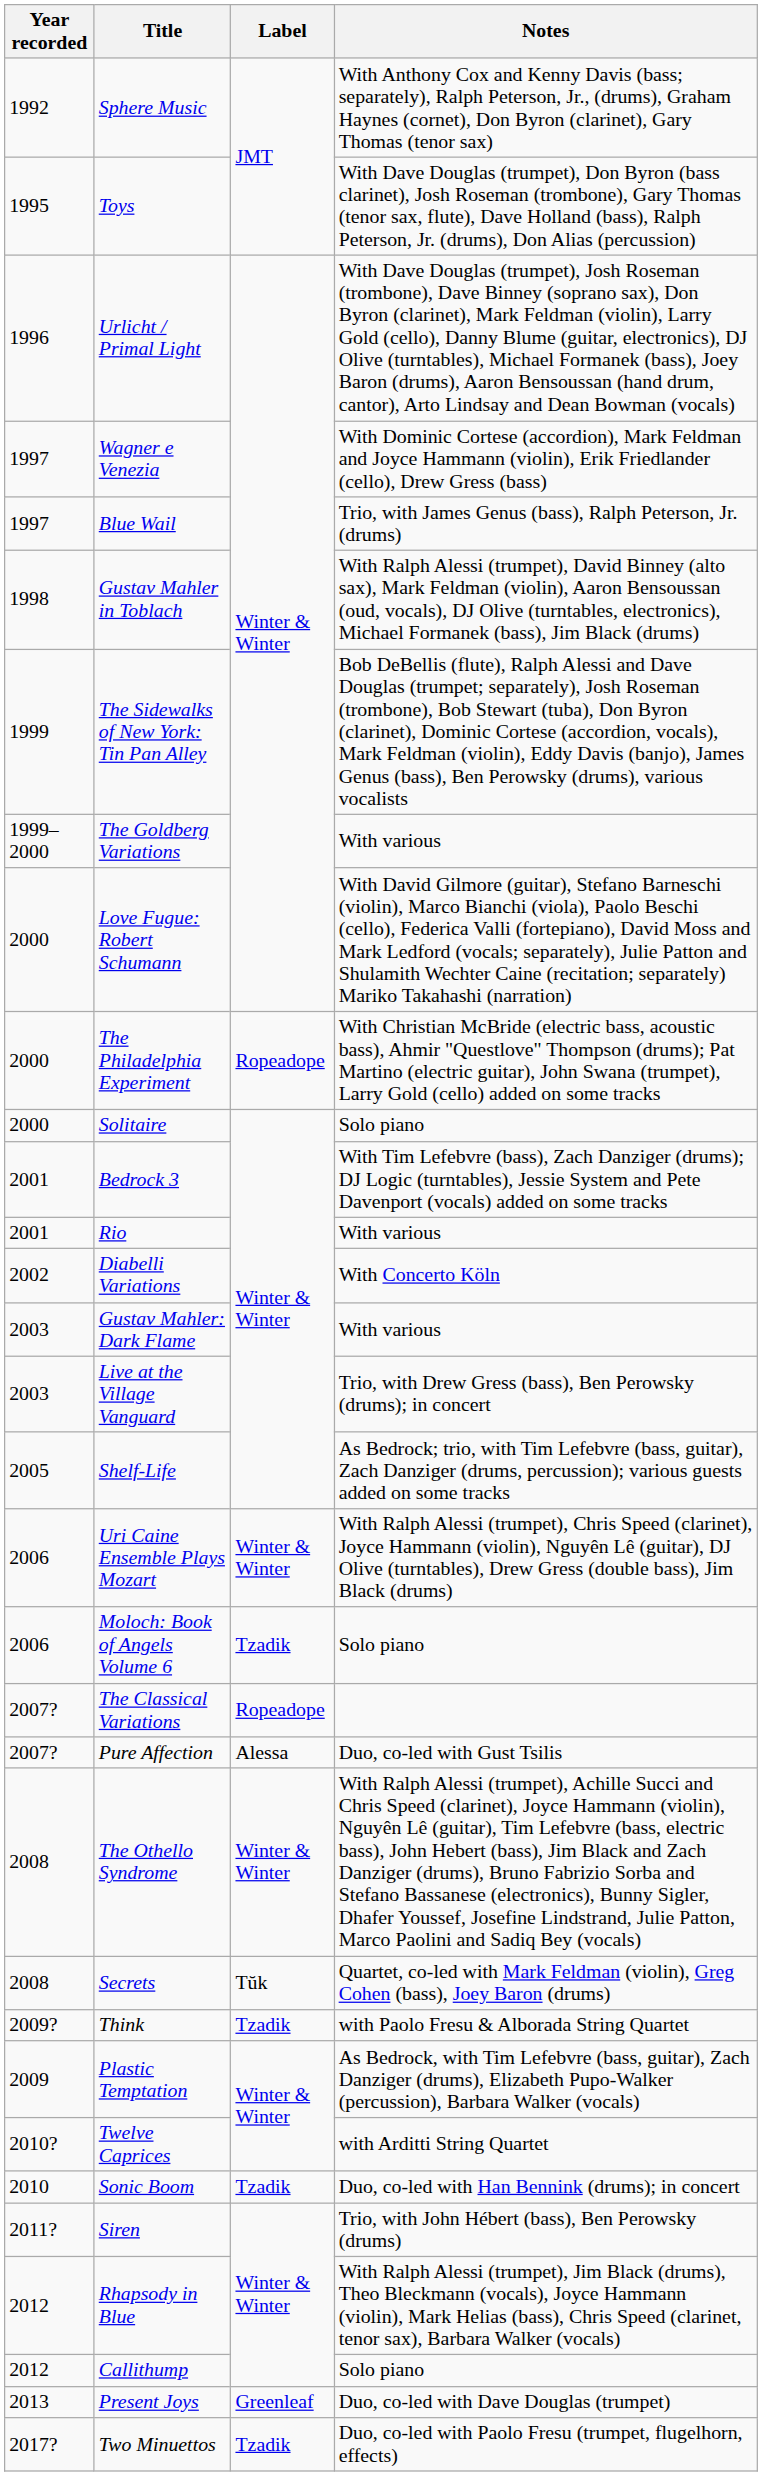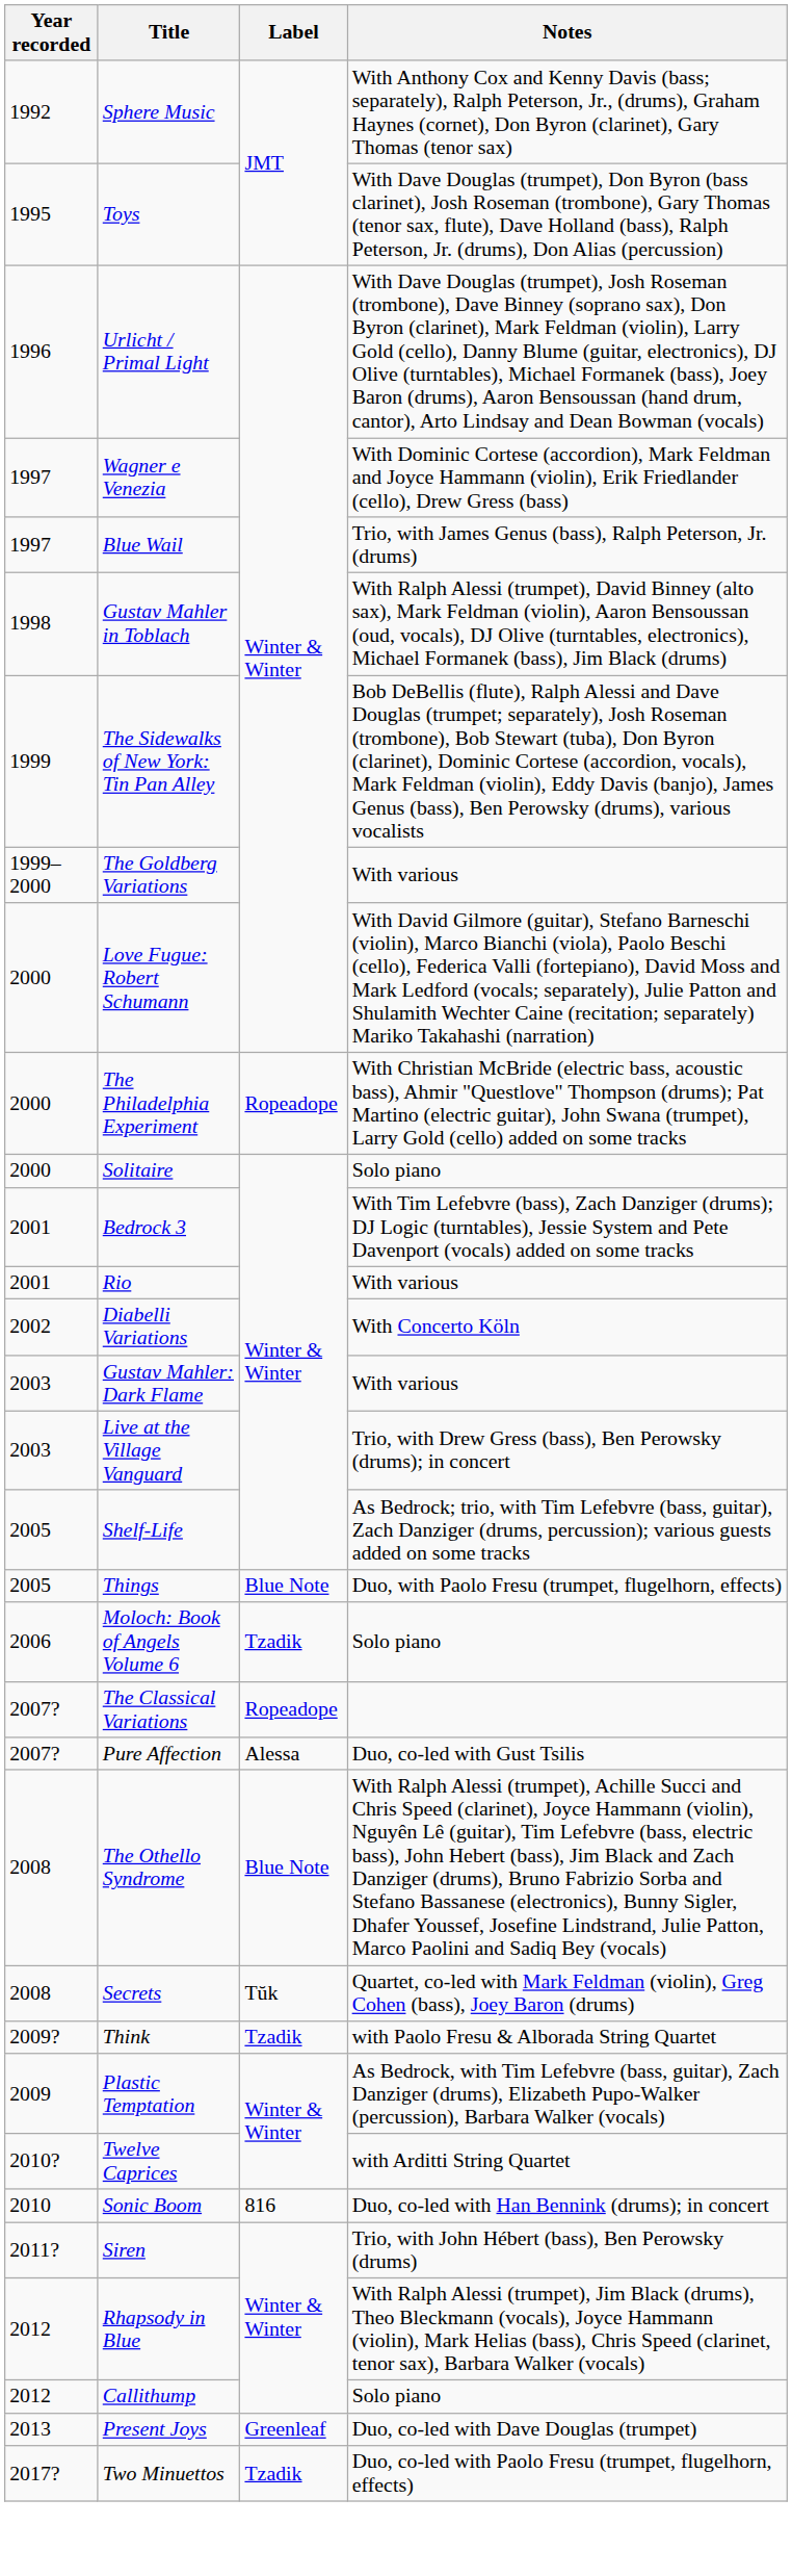 <table class="wikitable sortable">
 <tr>
 <th>Year recorded</th>
 <th>Title</th>
 <th>Label</th>
 <th>Notes</th>
 </tr>
 <tr>
 <td>1992</td>
 <td><em><a href='#'>Sphere Music</a></em></td>
 <td rowspan="2"><a href='#'>JMT</a></td>
 <td>With Anthony Cox and Kenny Davis (bass; separately), Ralph Peterson, Jr., (drums), Graham Haynes (cornet), Don Byron (clarinet), Gary Thomas (tenor sax)</td>
 </tr>
 <tr>
 <td>1995</td>
 <td><em><a href='#'>Toys</a></em></td>
 <td>With Dave Douglas (trumpet), Don Byron (bass clarinet), Josh Roseman (trombone), Gary Thomas (tenor sax, flute), Dave Holland (bass), Ralph Peterson, Jr. (drums), Don Alias (percussion)</td>
 </tr>
 <tr>
 <td>1996</td>
 <td><em><a href='#'>Urlicht / Primal Light</a></em></td>
 <td rowspan="7"><a href='#'>Winter & Winter</a></td>
 <td>With Dave Douglas (trumpet), Josh Roseman (trombone), Dave Binney (soprano sax), Don Byron (clarinet), Mark Feldman (violin), Larry Gold (cello), Danny Blume (guitar, electronics), DJ Olive (turntables), Michael Formanek (bass), Joey Baron (drums), Aaron Bensoussan (hand drum, cantor), Arto Lindsay and Dean Bowman (vocals)</td>
 </tr>
 <tr>
 <td>1997</td>
 <td><em><a href='#'>Wagner e Venezia</a></em></td>
 <td>With Dominic Cortese (accordion), Mark Feldman and Joyce Hammann (violin), Erik Friedlander (cello), Drew Gress (bass)</td>
 </tr>
 <tr>
 <td>1997</td>
 <td><em><a href='#'>Blue Wail</a></em></td>
 <td>Trio, with James Genus (bass), Ralph Peterson, Jr. (drums)</td>
 </tr>
 <tr>
 <td>1998</td>
 <td><em><a href='#'>Gustav Mahler in Toblach</a></em></td>
 <td>With Ralph Alessi (trumpet), David Binney (alto sax), Mark Feldman (violin), Aaron Bensoussan (oud, vocals), DJ Olive (turntables, electronics), Michael Formanek (bass), Jim Black (drums)</td>
 </tr>
 <tr>
 <td>1999</td>
 <td><em><a href='#'>The Sidewalks of New York: Tin Pan Alley</a></em></td>
 <td>Bob DeBellis (flute), Ralph Alessi and Dave Douglas (trumpet; separately), Josh Roseman (trombone), Bob Stewart (tuba), Don Byron (clarinet), Dominic Cortese (accordion, vocals), Mark Feldman (violin), Eddy Davis (banjo), James Genus (bass), Ben Perowsky (drums), various vocalists</td>
 </tr>
 <tr>
 <td>1999–2000</td>
 <td><em><a href='#'>The Goldberg Variations</a></em></td>
 <td>With various</td>
 </tr>
 <tr>
 <td>2000</td>
 <td><em><a href='#'>Love Fugue: Robert Schumann</a></em></td>
 <td>With David Gilmore (guitar), Stefano Barneschi (violin), Marco Bianchi (viola), Paolo Beschi (cello), Federica Valli (fortepiano), David Moss and Mark Ledford (vocals; separately), Julie Patton and Shulamith Wechter Caine (recitation; separately) Mariko Takahashi (narration)</td>
 </tr>
 <tr>
 <td>2000</td>
 <td><em><a href='#'>The Philadelphia Experiment</a></em></td>
 <td><a href='#'>Ropeadope</a></td>
 <td>With Christian McBride (electric bass, acoustic bass), Ahmir "Questlove" Thompson (drums); Pat Martino (electric guitar), John Swana (trumpet), Larry Gold (cello) added on some tracks</td>
 </tr>
 <tr>
 <td>2000</td>
 <td><em><a href='#'>Solitaire</a></em></td>
 <td rowspan="7"><a href='#'>Winter & Winter</a></td>
 <td>Solo piano</td>
 </tr>
 <tr>
 <td>2001</td>
 <td><em><a href='#'>Bedrock 3</a></em></td>
 <td>With Tim Lefebvre (bass), Zach Danziger (drums); DJ Logic (turntables), Jessie System and Pete Davenport (vocals) added on some tracks</td>
 </tr>
 <tr>
 <td>2001</td>
 <td><em><a href='#'>Rio</a></em></td>
 <td>With various</td>
 </tr>
 <tr>
 <td>2002</td>
 <td><em><a href='#'>Diabelli Variations</a></em></td>
 <td>With <a href='#'>Concerto Köln</a></td>
 </tr>
 <tr>
 <td>2003</td>
 <td><em><a href='#'>Gustav Mahler: Dark Flame</a></em></td>
 <td>With various</td>
 </tr>
 <tr>
 <td>2003</td>
 <td><em><a href='#'>Live at the Village Vanguard</a></em></td>
 <td>Trio, with Drew Gress (bass), Ben Perowsky (drums); in concert</td>
 </tr>
 <tr>
 <td>2005</td>
 <td><em><a href='#'>Shelf-Life</a></em></td>
 <td>As Bedrock; trio, with Tim Lefebvre (bass, guitar), Zach Danziger (drums, percussion); various guests added on some tracks</td>
 </tr>
 <tr>
-<td>2006</td>
-<td><em><a href='#'>Uri Caine Ensemble Plays Mozart</a></em></td>
-<td><a href='#'>Winter & Winter</a></td>
-<td>With Ralph Alessi (trumpet), Chris Speed (clarinet), Joyce Hammann (violin), Nguyên Lê (guitar), DJ Olive (turntables), Drew Gress (double bass), Jim Black (drums)</td>
+<td>2005</td>
+<td><em><a href='#'>Things</a></em></td>
+<td><a href='#'>Blue Note</a></td>
+<td>Duo, with Paolo Fresu (trumpet, flugelhorn, effects)</td>
 </tr>
 <tr>
 <td>2006</td>
 <td><em><a href='#'>Moloch: Book of Angels Volume 6</a></em></td>
 <td><a href='#'>Tzadik</a></td>
 <td>Solo piano</td>
 </tr>
 <tr>
 <td>2007?</td>
 <td><em><a href='#'>The Classical Variations</a></em></td>
 <td><a href='#'>Ropeadope</a></td>
 <td></td>
 </tr>
 <tr>
 <td>2007?</td>
 <td><em>Pure Affection</em></td>
 <td>Alessa</td>
 <td>Duo, co-led with Gust Tsilis</td>
 </tr>
 <tr>
 <td>2008</td>
 <td><em><a href='#'>The Othello Syndrome</a></em></td>
-<td><a href='#'>Winter & Winter</a></td>
+<td><a href='#'>Blue Note</a></td>
 <td>With Ralph Alessi (trumpet), Achille Succi and Chris Speed (clarinet), Joyce Hammann (violin), Nguyên Lê (guitar), Tim Lefebvre (bass, electric bass), John Hebert (bass), Jim Black and Zach Danziger (drums), Bruno Fabrizio Sorba and Stefano Bassanese (electronics), Bunny Sigler, Dhafer Youssef, Josefine Lindstrand, Julie Patton, Marco Paolini and Sadiq Bey (vocals)</td>
 </tr>
 <tr>
 <td>2008</td>
 <td><em><a href='#'>Secrets</a></em></td>
 <td>Tŭk</td>
 <td>Quartet, co-led with <a href='#'>Mark Feldman</a> (violin), <a href='#'>Greg Cohen</a> (bass), <a href='#'>Joey Baron</a> (drums)</td>
 </tr>
 <tr>
 <td>2009?</td>
 <td><em>Think</em></td>
 <td><a href='#'>Tzadik</a></td>
 <td>with Paolo Fresu & Alborada String Quartet</td>
 </tr>
 <tr>
 <td>2009</td>
 <td><em><a href='#'>Plastic Temptation</a></em></td>
 <td rowspan="2"><a href='#'>Winter & Winter</a></td>
 <td>As Bedrock, with Tim Lefebvre (bass, guitar), Zach Danziger (drums), Elizabeth Pupo-Walker (percussion), Barbara Walker (vocals)</td>
 </tr>
 <tr>
 <td>2010?</td>
 <td><em><a href='#'>Twelve Caprices</a></em></td>
 <td>with Arditti String Quartet</td>
 </tr>
 <tr>
 <td>2010</td>
 <td><em><a href='#'>Sonic Boom</a></em></td>
-<td><a href='#'>Tzadik</a></td>
+<td>816</td>
 <td>Duo, co-led with <a href='#'>Han Bennink</a> (drums); in concert</td>
 </tr>
 <tr>
 <td>2011?</td>
 <td><em><a href='#'>Siren</a></em></td>
 <td rowspan="3"><a href='#'>Winter & Winter</a></td>
 <td>Trio, with John Hébert (bass), Ben Perowsky (drums)</td>
 </tr>
 <tr>
 <td>2012</td>
 <td><em><a href='#'>Rhapsody in Blue</a></em></td>
 <td>With Ralph Alessi (trumpet), Jim Black (drums), Theo Bleckmann (vocals), Joyce Hammann (violin), Mark Helias (bass), Chris Speed (clarinet, tenor sax), Barbara Walker (vocals)</td>
 </tr>
 <tr>
 <td>2012</td>
 <td><em><a href='#'>Callithump</a></em></td>
 <td>Solo piano</td>
 </tr>
 <tr>
 <td>2013</td>
 <td><em><a href='#'>Present Joys</a></em></td>
 <td><a href='#'>Greenleaf</a></td>
 <td>Duo, co-led with Dave Douglas (trumpet)</td>
 </tr>
 <tr>
 <td>2017?</td>
 <td><em>Two Minuettos</em></td>
 <td><a href='#'>Tzadik</a></td>
 <td>Duo, co-led with Paolo Fresu (trumpet, flugelhorn, effects)</td>
 </tr>
 </table>
